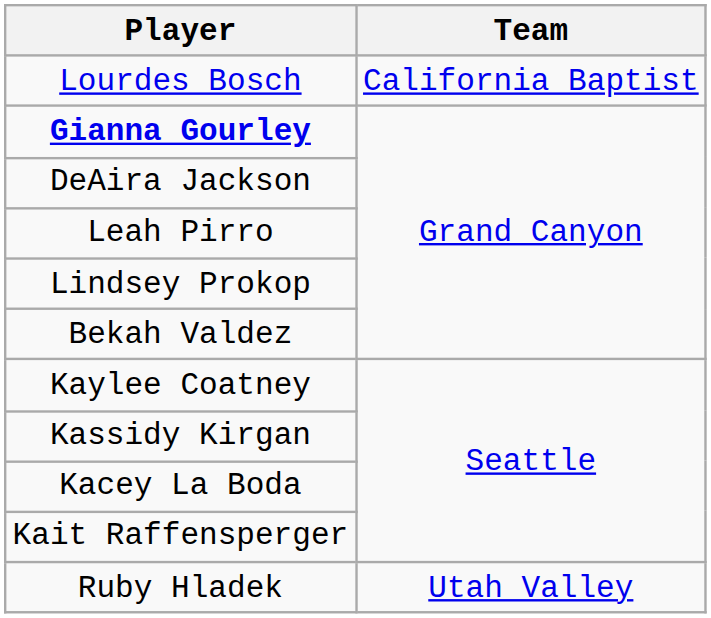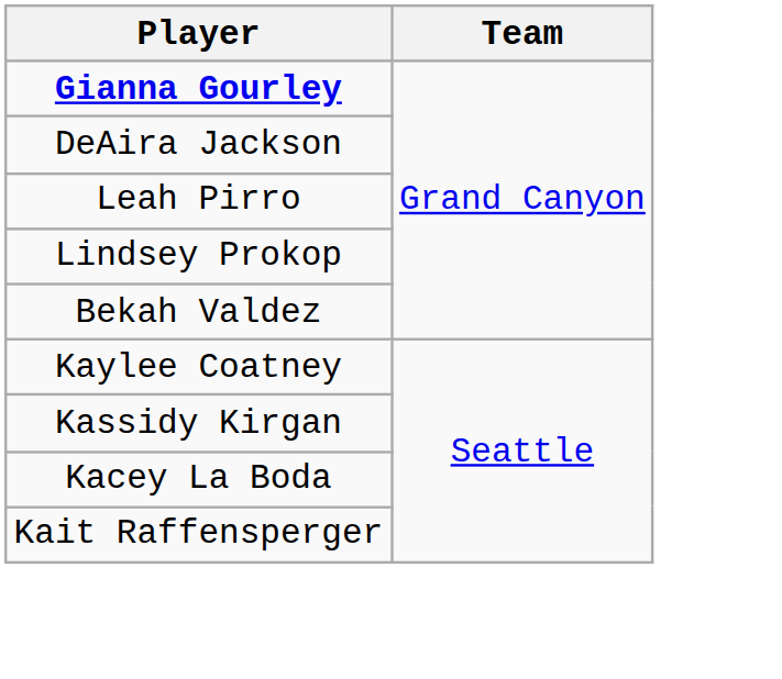 <table class="wikitable" style="text-align: center;">
 <tr>
 <th>Player</th>
 <th>Team</th>
-</tr>
-<tr>
-<td><a href='#'>Lourdes Bosch</a></td>
-<td><a href='#'>California Baptist</a></td>
 </tr>
 <tr>
 <td><strong><a href='#'>Gianna Gourley</a></strong></td>
 <td rowspan=5><a href='#'>Grand Canyon</a></td>
 </tr>
 <tr>
 <td>DeAira Jackson</td>
 </tr>
 <tr>
 <td>Leah Pirro</td>
 </tr>
 <tr>
 <td>Lindsey Prokop</td>
 </tr>
 <tr>
 <td>Bekah Valdez</td>
 </tr>
 <tr>
 <td>Kaylee Coatney</td>
 <td rowspan=4><a href='#'>Seattle</a></td>
 </tr>
 <tr>
 <td>Kassidy Kirgan</td>
 </tr>
 <tr>
 <td>Kacey La Boda</td>
 </tr>
 <tr>
 <td>Kait Raffensperger</td>
 </tr>
-<tr>
-<td>Ruby Hladek</td>
-<td><a href='#'>Utah Valley</a></td>
-</tr>
 </table>
